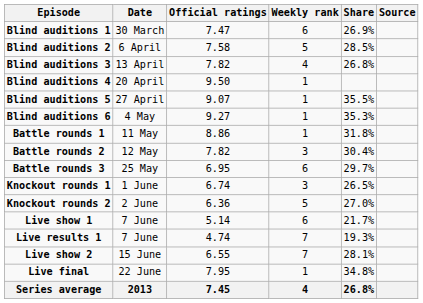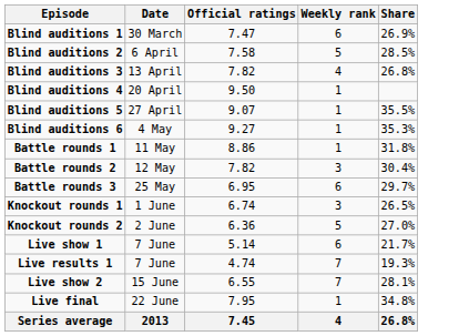 <table class="wikitable" style="text-align:center; background:#f9f9f9; line-height:16px;">
 <tr>
 <th>Episode</th>
 <th>Date</th>
 <th>Official ratings<br><small></small></th>
 <th>Weekly rank</th>
 <th>Share</th>
-<th>Source</th>
 </tr>
 <tr>
 <td><strong>Blind auditions 1</strong></td>
 <td>30 March</td>
 <td>7.47</td>
 <td>6</td>
 <td>26.9%</td>
-<td></td>
 </tr>
 <tr>
 <td><strong>Blind auditions 2</strong></td>
 <td>6 April</td>
 <td>7.58</td>
 <td>5</td>
 <td>28.5%</td>
-<td></td>
 </tr>
 <tr>
 <td><strong>Blind auditions 3</strong></td>
 <td>13 April</td>
 <td>7.82</td>
 <td>4</td>
 <td>26.8%</td>
-<td></td>
 </tr>
 <tr>
 <td><strong>Blind auditions 4</strong></td>
 <td>20 April</td>
 <td>9.50</td>
 <td>1</td>
-<td></td>
 <td></td>
 </tr>
 <tr>
 <td><strong>Blind auditions 5</strong></td>
 <td>27 April</td>
 <td>9.07</td>
 <td>1</td>
 <td>35.5%</td>
-<td></td>
 </tr>
 <tr>
 <td><strong>Blind auditions 6</strong></td>
 <td>4 May</td>
 <td>9.27</td>
 <td>1</td>
 <td>35.3%</td>
-<td></td>
 </tr>
 <tr>
 <td><strong>Battle rounds 1</strong></td>
 <td>11 May</td>
 <td>8.86</td>
 <td>1</td>
 <td>31.8%</td>
-<td></td>
 </tr>
 <tr>
 <td><strong>Battle rounds 2</strong></td>
 <td>12 May</td>
 <td>7.82</td>
 <td>3</td>
 <td>30.4%</td>
-<td></td>
 </tr>
 <tr>
 <td><strong>Battle rounds 3</strong></td>
 <td>25 May</td>
 <td>6.95</td>
 <td>6</td>
 <td>29.7%</td>
-<td></td>
 </tr>
 <tr>
 <td><strong>Knockout rounds 1</strong></td>
 <td>1 June</td>
 <td>6.74</td>
 <td>3</td>
 <td>26.5%</td>
-<td></td>
 </tr>
 <tr>
 <td><strong>Knockout rounds 2</strong></td>
 <td>2 June</td>
 <td>6.36</td>
 <td>5</td>
 <td>27.0%</td>
-<td></td>
 </tr>
 <tr>
 <td><strong>Live show 1</strong></td>
 <td>7 June</td>
 <td>5.14</td>
 <td>6</td>
 <td>21.7%</td>
-<td></td>
 </tr>
 <tr>
 <td><strong>Live results 1</strong></td>
 <td>7 June</td>
 <td>4.74</td>
 <td>7</td>
 <td>19.3%</td>
-<td></td>
 </tr>
 <tr>
 <td><strong>Live show 2</strong></td>
 <td>15 June</td>
 <td>6.55</td>
 <td>7</td>
 <td>28.1%</td>
-<td></td>
 </tr>
 <tr>
 <td><strong>Live final</strong></td>
 <td>22 June</td>
 <td>7.95</td>
 <td>1</td>
 <td>34.8%</td>
-<td></td>
 </tr>
 <tr>
 <th>Series average</th>
 <th>2013</th>
 <th>7.45</th>
 <th>4</th>
 <th>26.8%</th>
-<th></th>
 </tr>
 </table>
